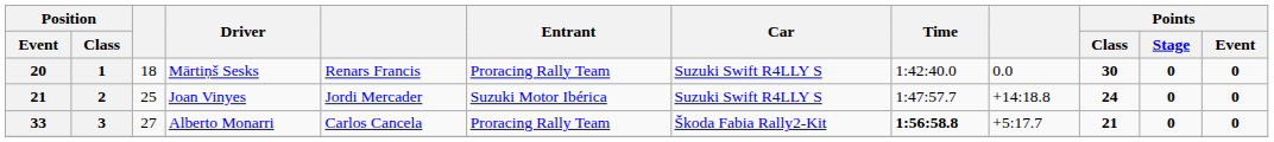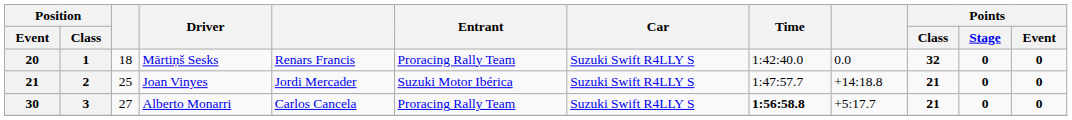 <table class="wikitable" width=85% style="font-size:85%">
 <tr>
 <th colspan="2">Position</th>
 <th rowspan="2"></th>
 <th rowspan="2">Driver</th>
 <th rowspan="2"></th>
 <th rowspan="2">Entrant</th>
 <th rowspan="2">Car</th>
 <th rowspan="2">Time</th>
 <th rowspan="2"></th>
 <th colspan="3">Points</th>
 </tr>
 <tr>
 <th>Event</th>
 <th>Class</th>
 <th>Class</th>
 <th><a href='#'>Stage</a></th>
 <th>Event</th>
 </tr>
 <tr>
 <th>20</th>
 <th>1</th>
 <td align="center">18</td>
 <td><a href='#'>Mārtiņš Sesks</a></td>
 <td><a href='#'>Renars Francis</a></td>
 <td><a href='#'>Proracing Rally Team</a></td>
 <td><a href='#'>Suzuki Swift R4LLY S</a></td>
 <td>1:42:40.0</td>
 <td>0.0</td>
-<td align="center"><strong>30</strong></td>
+<td align="center"><strong>32</strong></td>
 <td align="center"><strong>0</strong></td>
 <td align="center"><strong>0</strong></td>
 </tr>
 <tr>
 <th>21</th>
 <th>2</th>
 <td align="center">25</td>
 <td><a href='#'>Joan Vinyes</a></td>
 <td><a href='#'>Jordi Mercader</a></td>
 <td><a href='#'>Suzuki Motor Ibérica</a></td>
 <td><a href='#'>Suzuki Swift R4LLY S</a></td>
 <td>1:47:57.7</td>
 <td>+14:18.8</td>
-<td align="center"><strong>24</strong></td>
+<td align="center"><strong>21</strong></td>
 <td align="center"><strong>0</strong></td>
 <td align="center"><strong>0</strong></td>
 </tr>
 <tr>
-<th>33</th>
+<th>30</th>
 <th>3</th>
 <td align="center">27</td>
 <td><a href='#'>Alberto Monarri</a></td>
 <td><a href='#'>Carlos Cancela</a></td>
 <td><a href='#'>Proracing Rally Team</a></td>
-<td><a href='#'>Škoda Fabia Rally2-Kit</a></td>
+<td><a href='#'>Suzuki Swift R4LLY S</a></td>
 <td><strong>1:56:58.8</strong></td>
 <td>+5:17.7</td>
 <td align="center"><strong>21</strong></td>
 <td align="center"><strong>0</strong></td>
 <td align="center"><strong>0</strong></td>
 </tr>
 <tr>
 </tr>
 </table>
